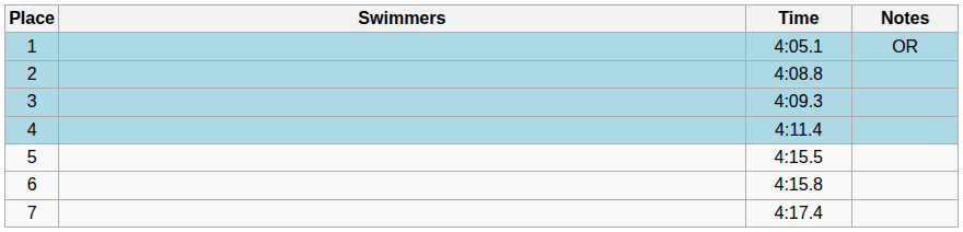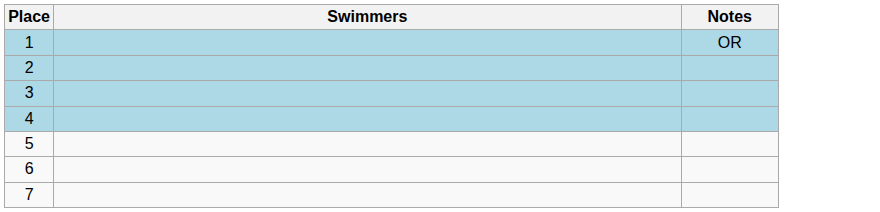 <table class=wikitable style="text-align:center">
 <tr>
 <th>Place</th>
 <th width=620>Swimmers</th>
-<th width=90>Time</th>
 <th width=90>Notes</th>
 </tr>
 <tr bgcolor=lightblue>
 <td>1</td>
 <td align=left></td>
-<td>4:05.1</td>
 <td>OR</td>
 </tr>
 <tr bgcolor=lightblue>
 <td>2</td>
 <td align=left></td>
-<td>4:08.8</td>
 <td></td>
 </tr>
 <tr bgcolor=lightblue>
 <td>3</td>
 <td align=left></td>
-<td>4:09.3</td>
 <td></td>
 </tr>
 <tr bgcolor=lightblue>
 <td>4</td>
 <td align=left></td>
-<td>4:11.4</td>
 <td></td>
 </tr>
 <tr>
 <td>5</td>
 <td align=left></td>
-<td>4:15.5</td>
 <td></td>
 </tr>
 <tr>
 <td>6</td>
 <td align=left></td>
-<td>4:15.8</td>
 <td></td>
 </tr>
 <tr>
 <td>7</td>
 <td align=left></td>
-<td>4:17.4</td>
 <td></td>
 </tr>
 </table>
